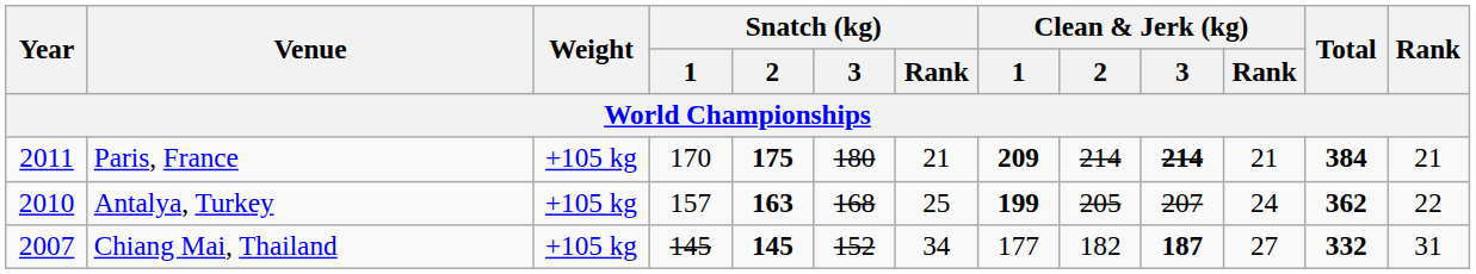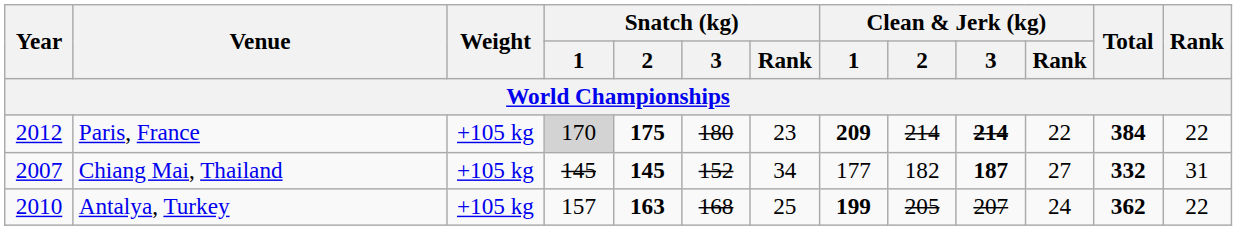 <table class = "wikitable" style="text-align:center;">
 <tr>
 <th rowspan=2 width=40>Year</th>
 <th rowspan=2 width=250>Venue</th>
 <th rowspan=2 width=60>Weight</th>
 <th colspan=4>Snatch (kg)</th>
 <th colspan=4>Clean & Jerk (kg)</th>
 <th rowspan=2 width=40>Total</th>
 <th rowspan=2 width=40>Rank</th>
 </tr>
 <tr>
 <th width=40>1</th>
 <th width=40>2</th>
 <th width=40>3</th>
 <th width=40>Rank</th>
 <th width=40>1</th>
 <th width=40>2</th>
 <th width=40>3</th>
 <th width=40>Rank</th>
 </tr>
 <tr>
 <th colspan=13><a href='#'>World Championships</a></th>
 </tr>
 <tr>
-<td><a href='#'>2011</a></td>
+<td><a href='#'>2012</a></td>
 <td align=left> <a href='#'>Paris</a>, <a href='#'>France</a></td>
 <td><a href='#'>+105 kg</a></td>
-<td>170</td>
+<td style="background: lightgrey;">170</td>
 <td><strong>175</strong></td>
 <td><s>180</s></td>
-<td>21</td>
+<td>23</td>
 <td><strong>209</strong></td>
 <td><s>214</s></td>
 <td><strong><s>214</s></strong></td>
-<td>21</td>
+<td>22</td>
 <td><strong>384</strong></td>
-<td>21</td>
-</tr>
-<tr>
-<td><a href='#'>2010</a></td>
-<td align=left> <a href='#'>Antalya</a>, <a href='#'>Turkey</a></td>
-<td><a href='#'>+105 kg</a></td>
-<td>157</td>
-<td><strong>163</strong></td>
-<td><s>168</s></td>
-<td>25</td>
-<td><strong>199</strong></td>
-<td><s>205</s></td>
-<td><s>207</s></td>
-<td>24</td>
-<td><strong>362</strong></td>
 <td>22</td>
 </tr>
 <tr>
 <td><a href='#'>2007</a></td>
 <td align=left> <a href='#'>Chiang Mai</a>, <a href='#'>Thailand</a></td>
 <td><a href='#'>+105 kg</a></td>
 <td><s>145</s></td>
 <td><strong>145</strong></td>
 <td><s>152</s></td>
 <td>34</td>
 <td>177</td>
 <td>182</td>
 <td><strong>187</strong></td>
 <td>27</td>
 <td><strong>332</strong></td>
 <td>31</td>
 </tr>
+<tr>
+<td><a href='#'>2010</a></td>
+<td align=left> <a href='#'>Antalya</a>, <a href='#'>Turkey</a></td>
+<td><a href='#'>+105 kg</a></td>
+<td>157</td>
+<td><strong>163</strong></td>
+<td><s>168</s></td>
+<td>25</td>
+<td><strong>199</strong></td>
+<td><s>205</s></td>
+<td><s>207</s></td>
+<td>24</td>
+<td><strong>362</strong></td>
+<td>22</td>
+</tr>
 </table>
